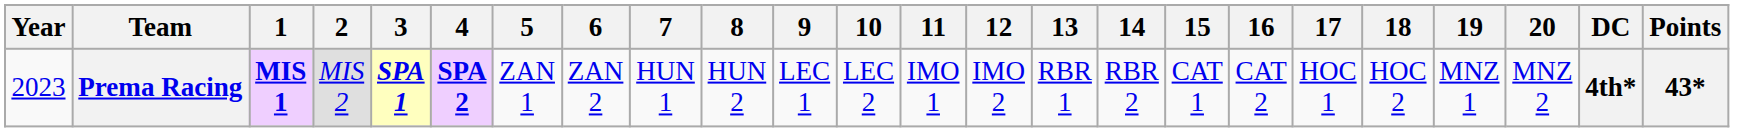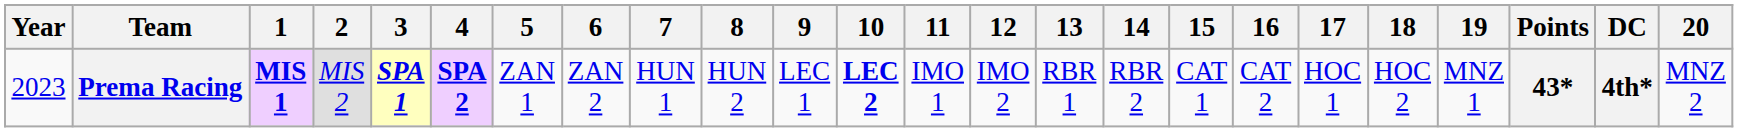 <table class="wikitable" style="text-align:center; font-size:85%;">
 <tr>
 <th>Year</th>
 <th>Team</th>
 <th>1</th>
 <th>2</th>
 <th>3</th>
 <th>4</th>
 <th>5</th>
 <th>6</th>
 <th>7</th>
 <th>8</th>
 <th>9</th>
 <th>10</th>
 <th>11</th>
 <th>12</th>
 <th>13</th>
 <th>14</th>
 <th>15</th>
 <th>16</th>
 <th>17</th>
 <th>18</th>
 <th>19</th>
+<th>Points</th>
+<th>DC</th>
 <th>20</th>
-<th>DC</th>
-<th>Points</th>
 </tr>
 <tr>
 <td><a href='#'>2023</a></td>
 <th nowrap><a href='#'>Prema Racing</a></th>
 <td style="background:#EFCFFF;"><strong><a href='#'>MIS<br>1</a></strong><br></td>
 <td style="background:#DFDFDF;"><em><a href='#'>MIS<br>2</a></em><br></td>
 <td style="background:#FFFFBF;"><strong><em><a href='#'>SPA<br>1</a></em></strong><br></td>
 <td style="background:#EFCFFF;"><strong><a href='#'>SPA<br>2</a><br></strong></td>
 <td style="background:#;"><a href='#'>ZAN<br>1</a></td>
 <td style="background:#;"><a href='#'>ZAN<br>2</a></td>
 <td style="background:#;"><a href='#'>HUN<br>1</a></td>
 <td style="background:#;"><a href='#'>HUN<br>2</a></td>
 <td style="background:#;"><a href='#'>LEC<br>1</a></td>
-<td style="background:#;"><a href='#'>LEC<br>2</a></td>
+<td style="background:#;"><strong><a href='#'>LEC<br>2</a></strong></td>
 <td style="background:#;"><a href='#'>IMO<br>1</a></td>
 <td style="background:#;"><a href='#'>IMO<br>2</a></td>
 <td style="background:#;"><a href='#'>RBR<br>1</a></td>
 <td style="background:#;"><a href='#'>RBR<br>2</a></td>
 <td style="background:#;"><a href='#'>CAT<br>1</a></td>
 <td style="background:#;"><a href='#'>CAT<br>2</a></td>
 <td style="background:#;"><a href='#'>HOC<br>1</a></td>
 <td style="background:#;"><a href='#'>HOC<br>2</a></td>
 <td style="background:#;"><a href='#'>MNZ<br>1</a></td>
+<th>43*</th>
+<th>4th*</th>
 <td style="background:#;"><a href='#'>MNZ<br>2</a></td>
-<th>4th*</th>
-<th>43*</th>
 </tr>
 </table>
